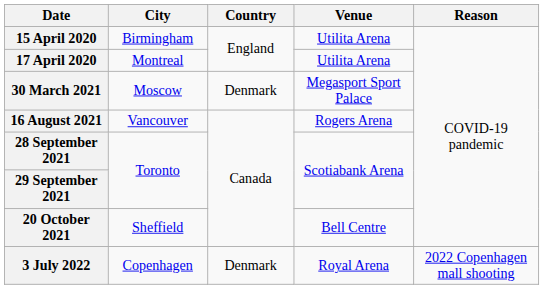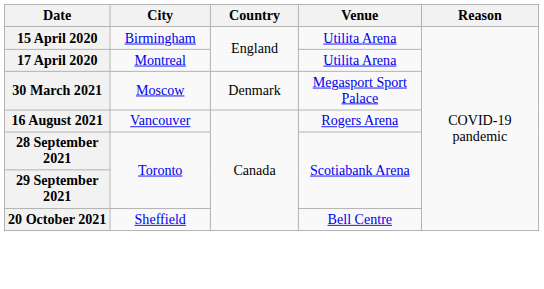 <table class="wikitable plainrowheaders" style="text-align:center;">
 <tr>
 <th scope="col" style="width:12em;">Date</th>
 <th scope="col" style="width:10em;">City</th>
 <th scope="col" style="width:10em;">Country</th>
 <th scope="col" style="width:16em;">Venue</th>
 <th scope="col" style="width:16em;">Reason</th>
 </tr>
 <tr>
 <th scope="row" style="text-align:center;">15 April 2020</th>
 <td><a href='#'>Birmingham</a></td>
 <td rowspan="2">England</td>
 <td><a href='#'>Utilita Arena</a></td>
 <td rowspan="7">COVID-19 pandemic</td>
 </tr>
 <tr>
 <th scope="row" style="text-align:center;">17 April 2020</th>
 <td><a href='#'>Montreal</a></td>
 <td><a href='#'>Utilita Arena</a></td>
 </tr>
 <tr>
 <th scope="row" style="text-align:center;">30 March 2021</th>
 <td><a href='#'>Moscow</a></td>
 <td>Denmark</td>
 <td><a href='#'>Megasport Sport Palace</a></td>
 </tr>
 <tr>
 <th scope="row" style="text-align:center;">16 August 2021</th>
 <td><a href='#'>Vancouver</a></td>
 <td rowspan="4">Canada</td>
 <td><a href='#'>Rogers Arena</a></td>
 </tr>
 <tr>
 <th scope="row" style="text-align:center;">28 September 2021</th>
 <td rowspan="2"><a href='#'>Toronto</a></td>
 <td rowspan="2"><a href='#'>Scotiabank Arena</a></td>
 </tr>
 <tr>
 <th scope="row" style="text-align:center;">29 September 2021</th>
 </tr>
 <tr>
 <th scope="row" style="text-align:center;">20 October 2021</th>
 <td><a href='#'>Sheffield</a></td>
 <td><a href='#'>Bell Centre</a></td>
 </tr>
-<tr>
-<th scope="row" style="text-align:center;">3 July 2022</th>
-<td><a href='#'>Copenhagen</a></td>
-<td>Denmark</td>
-<td><a href='#'>Royal Arena</a></td>
-<td><a href='#'>2022 Copenhagen mall shooting</a></td>
-</tr>
 </table>
